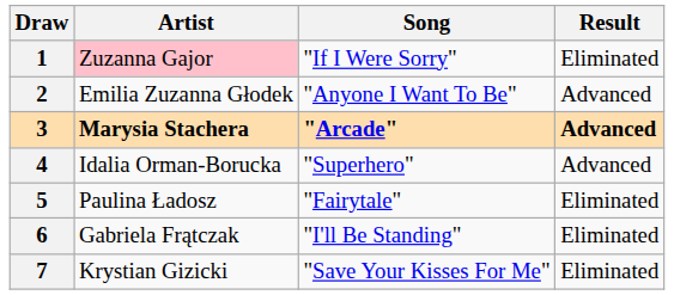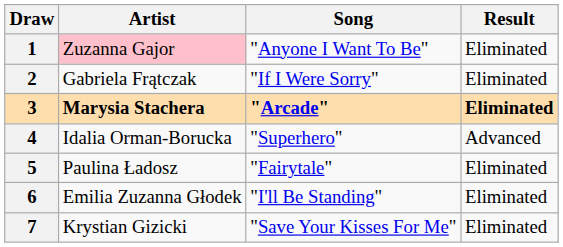 <table class="sortable wikitable plainrowheaders" style="margin: 1em auto 1em auto;">
 <tr>
 <th scope="col">Draw</th>
 <th scope="col">Artist</th>
 <th scope="col">Song</th>
 <th scope="col" data-sort-type="number">Result</th>
 </tr>
 <tr>
 <th scope="row" style="text-align:center;">1</th>
 <td style="background: pink;">Zuzanna Gajor</td>
-<td>"<a href='#'>If I Were Sorry</a>"</td>
+<td>"<a href='#'>Anyone I Want To Be</a>"</td>
 <td data-sort-value="3">Eliminated</td>
 </tr>
 <tr>
 <th scope="row" style="text-align:center;">2</th>
-<td>Emilia Zuzanna Głodek</td>
-<td>"<a href='#'>Anyone I Want To Be</a>"</td>
-<td data-sort-value="1">Advanced</td>
+<td>Gabriela Frątczak</td>
+<td>"<a href='#'>If I Were Sorry</a>"</td>
+<td data-sort-value="3">Eliminated</td>
 </tr>
 <tr style="font-weight:bold; background:navajowhite;">
 <th scope="row" style="text-align:center; font-weight:bold; background:navajowhite;">3</th>
 <td>Marysia Stachera</td>
 <td>"<a href='#'>Arcade</a>"</td>
-<td data-sort-value="1">Advanced</td>
+<td data-sort-value="2">Eliminated</td>
 </tr>
 <tr>
 <th scope="row" style="text-align:center;">4</th>
 <td>Idalia Orman-Borucka</td>
 <td>"<a href='#'>Superhero</a>"</td>
 <td data-sort-value="1">Advanced</td>
 </tr>
 <tr>
 <th scope="row" style="text-align:center;">5</th>
 <td>Paulina Ładosz</td>
 <td>"<a href='#'>Fairytale</a>"</td>
 <td data-sort-value="3">Eliminated</td>
 </tr>
 <tr>
 <th scope="row" style="text-align:center;">6</th>
-<td>Gabriela Frątczak</td>
+<td>Emilia Zuzanna Głodek</td>
 <td>"<a href='#'>I'll Be Standing</a>"</td>
 <td data-sort-value="3">Eliminated</td>
 </tr>
 <tr>
 <th scope="row" style="text-align:center;">7</th>
 <td>Krystian Gizicki</td>
 <td>"<a href='#'>Save Your Kisses For Me</a>"</td>
 <td data-sort-value="2">Eliminated</td>
 </tr>
 </table>
